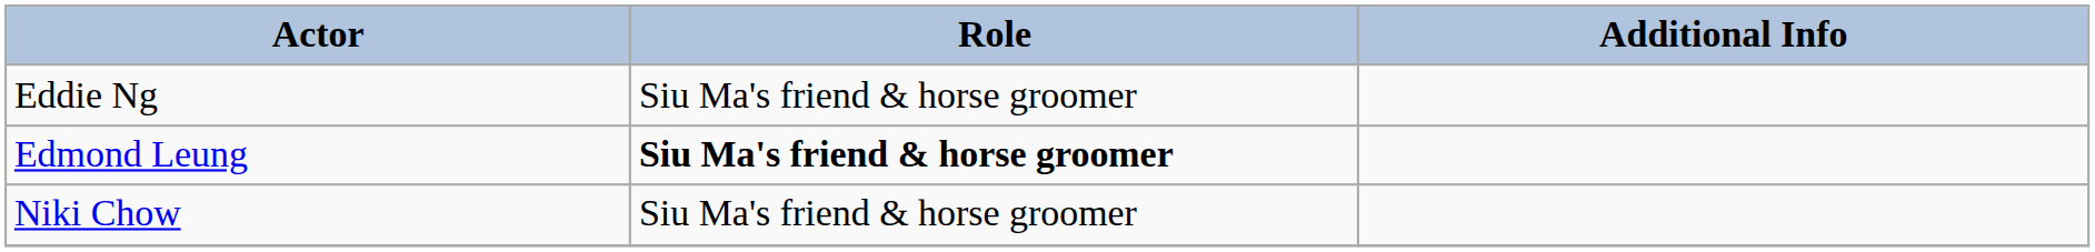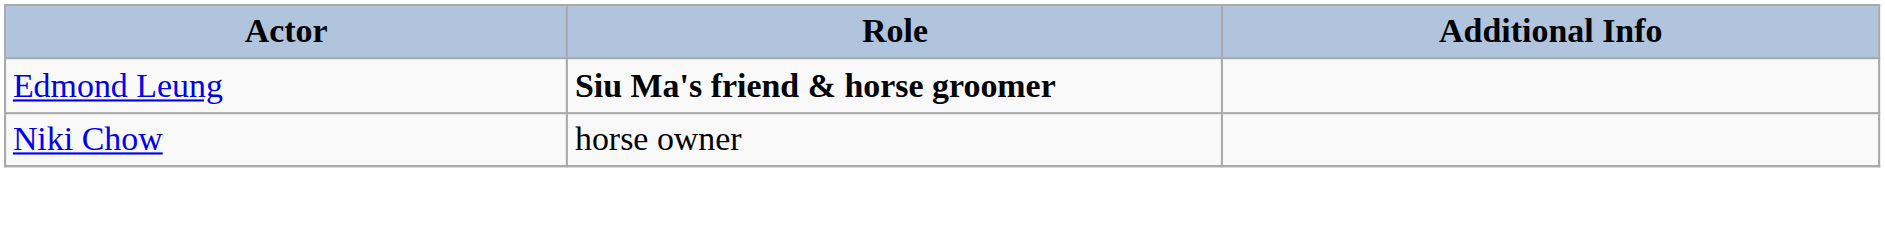 <table class="wikitable" width="70%">
 <tr>
 <th style="background:#b0c4de;" width="30%">Actor</th>
 <th style="background:#b0c4de;" width="35%">Role</th>
 <th style="background:#b0c4de;" width="35%">Additional Info</th>
-</tr>
-<tr>
-<td>Eddie Ng</td>
-<td>Siu Ma's friend & horse groomer</td>
-<td></td>
 </tr>
 <tr>
 <td><a href='#'>Edmond Leung</a></td>
 <td><strong>Siu Ma's friend & horse groomer</strong></td>
 <td></td>
 </tr>
 <tr>
 <td><a href='#'>Niki Chow</a></td>
-<td>Siu Ma's friend & horse groomer</td>
+<td>horse owner</td>
 <td></td>
 </tr>
 <tr>
 </tr>
 </table>
